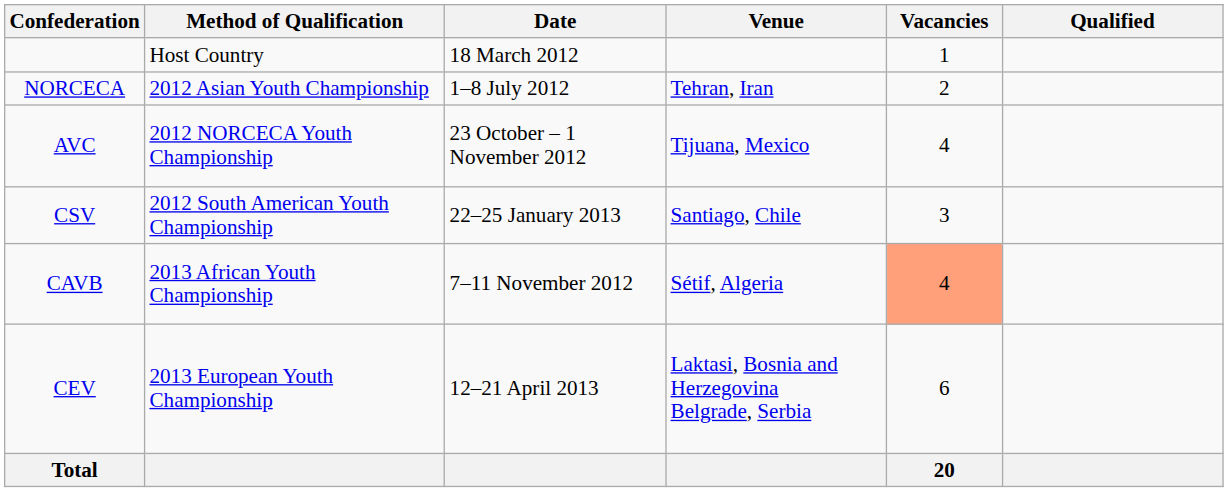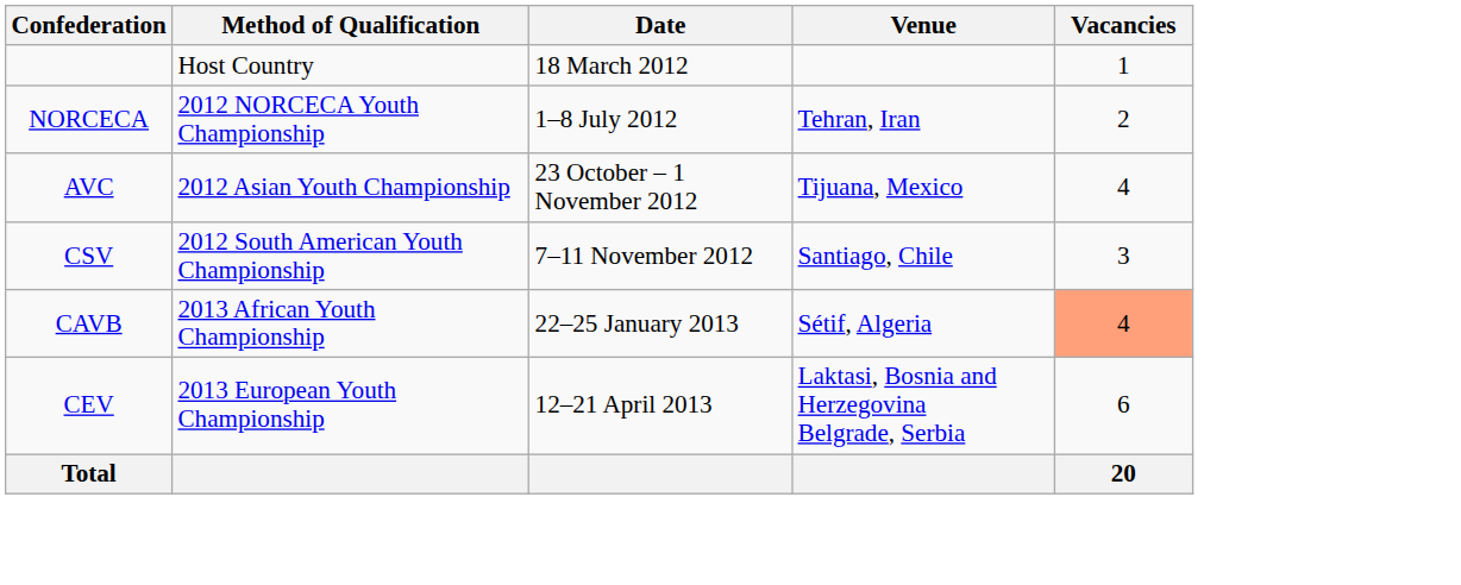 <table class="wikitable">
 <tr>
 <th width=50>Confederation</th>
 <th width=220>Method of Qualification</th>
 <th width=160>Date</th>
 <th width=160>Venue</th>
 <th width=80>Vacancies</th>
-<th width=160>Qualified</th>
 </tr>
 <tr>
 <td align=center></td>
 <td>Host Country</td>
 <td>18 March 2012</td>
 <td></td>
 <td style="text-align:center;">1</td>
-<td></td>
 </tr>
 <tr>
 <td align=center><a href='#'>NORCECA</a></td>
-<td><a href='#'>2012 Asian Youth Championship</a></td>
+<td><a href='#'>2012 NORCECA Youth Championship</a></td>
 <td>1–8 July 2012</td>
 <td> <a href='#'>Tehran</a>, <a href='#'>Iran</a></td>
 <td style="text-align:center;">2</td>
-<td><br></td>
 </tr>
 <tr>
 <td align=center><a href='#'>AVC</a></td>
-<td><a href='#'>2012 NORCECA Youth Championship</a></td>
+<td><a href='#'>2012 Asian Youth Championship</a></td>
 <td>23 October – 1 November 2012</td>
 <td> <a href='#'>Tijuana</a>, <a href='#'>Mexico</a></td>
 <td style="text-align:center;">4</td>
-<td><br><br><br></td>
 </tr>
 <tr>
 <td align=center><a href='#'>CSV</a></td>
 <td><a href='#'>2012 South American Youth Championship</a></td>
-<td>22–25 January 2013</td>
+<td>7–11 November 2012</td>
 <td> <a href='#'>Santiago</a>, <a href='#'>Chile</a></td>
 <td style="text-align:center;">3</td>
-<td><br><br></td>
 </tr>
 <tr>
 <td align=center><a href='#'>CAVB</a></td>
 <td><a href='#'>2013 African Youth Championship</a></td>
-<td>7–11 November 2012</td>
+<td>22–25 January 2013</td>
 <td> <a href='#'>Sétif</a>, <a href='#'>Algeria</a></td>
 <td style="background: lightsalmon; text-align:center;">4</td>
-<td><br><br><br></td>
 </tr>
 <tr>
 <td align=center><a href='#'>CEV</a></td>
 <td><a href='#'>2013 European Youth Championship</a></td>
 <td>12–21 April 2013</td>
 <td> <a href='#'>Laktasi</a>, <a href='#'>Bosnia and Herzegovina</a><br> <a href='#'>Belgrade</a>, <a href='#'>Serbia</a></td>
 <td style="text-align:center;">6</td>
-<td><br><br><br><br><br></td>
 </tr>
 <tr>
 <th>Total</th>
 <th></th>
 <th></th>
 <th></th>
 <th>20</th>
-<th></th>
 </tr>
 </table>
